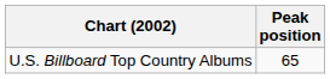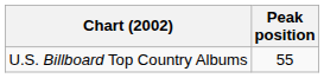 <table class="wikitable">
 <tr>
 <th>Chart (2002)</th>
 <th>Peak<br>position</th>
 </tr>
 <tr>
 <td>U.S. <em>Billboard</em> Top Country Albums</td>
-<td align="center">65</td>
+<td align="center">55</td>
 </tr>
 </table>
